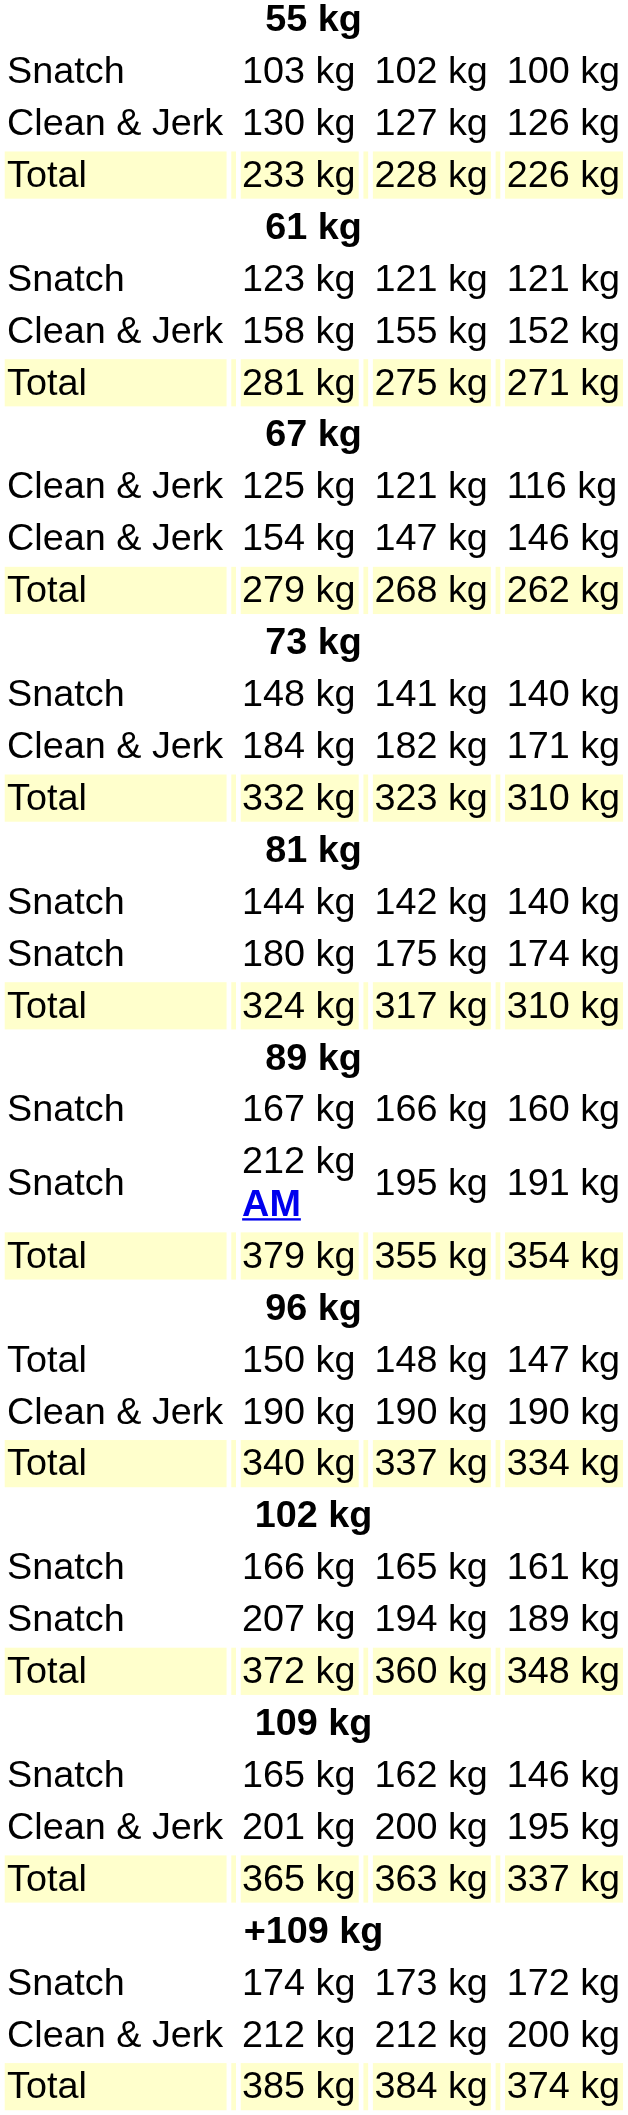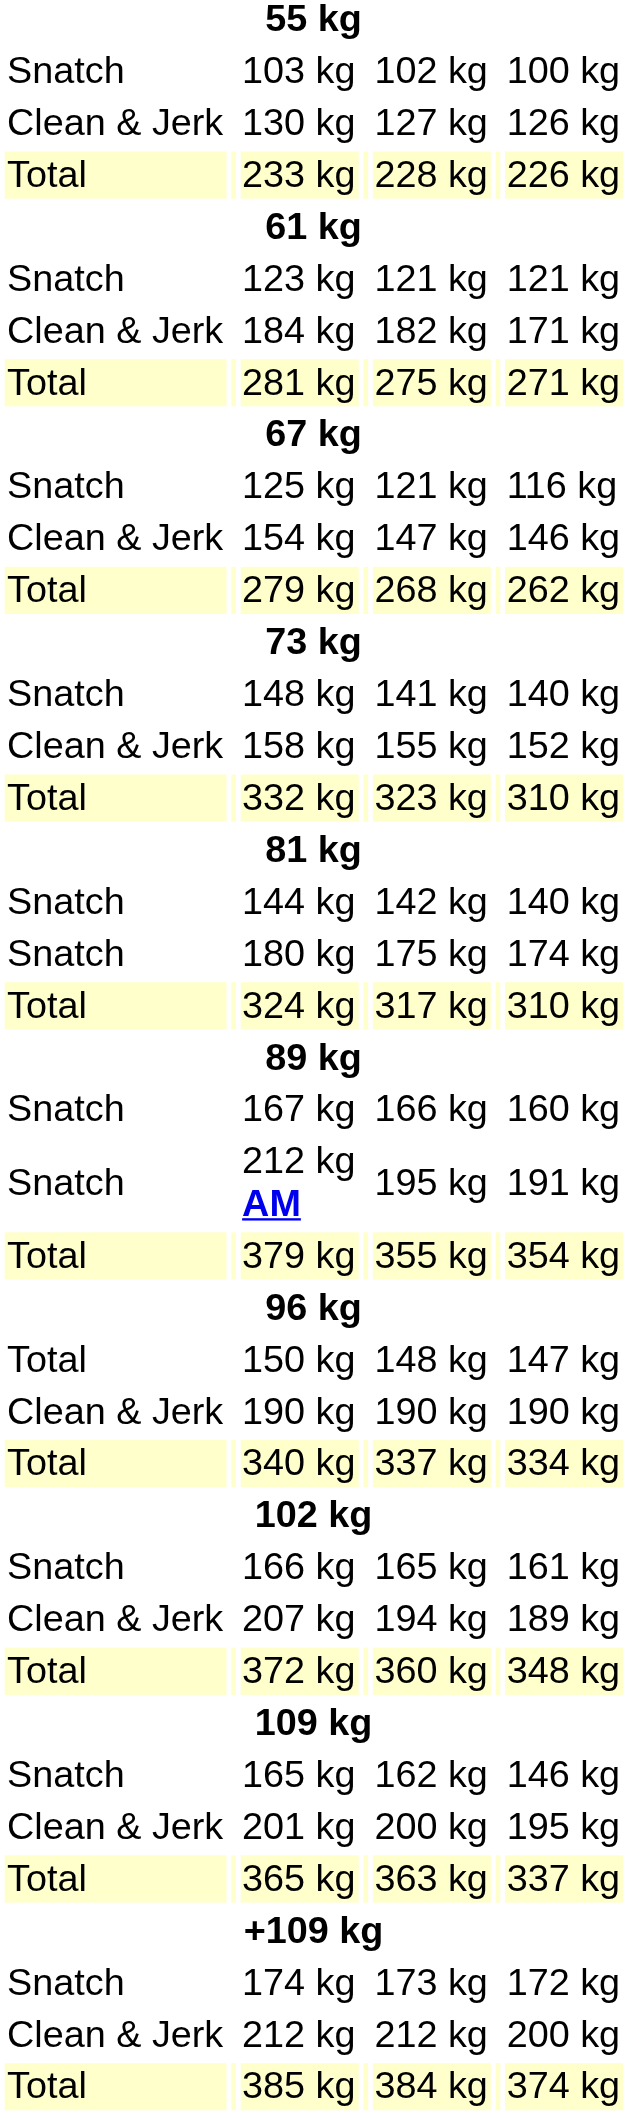 <table>
 <tr>
 <th colspan=7>55 kg</th>
 </tr>
 <tr>
 <td>Snatch</td>
 <td></td>
 <td>103 kg</td>
 <td></td>
 <td>102 kg</td>
 <td></td>
 <td>100 kg</td>
 </tr>
 <tr>
 <td>Clean & Jerk</td>
 <td></td>
 <td>130 kg</td>
 <td></td>
 <td>127 kg</td>
 <td></td>
 <td>126 kg</td>
 </tr>
 <tr bgcolor=ffffcc>
 <td>Total</td>
 <td></td>
 <td>233 kg</td>
 <td></td>
 <td>228 kg</td>
 <td></td>
 <td>226 kg</td>
 </tr>
 <tr>
 <th colspan=7>61 kg</th>
 </tr>
 <tr>
 <td>Snatch</td>
 <td></td>
 <td>123 kg</td>
 <td></td>
 <td>121 kg</td>
 <td></td>
 <td>121 kg</td>
 </tr>
 <tr>
 <td>Clean & Jerk</td>
 <td></td>
-<td>158 kg</td>
+<td>184 kg</td>
 <td></td>
-<td>155 kg</td>
+<td>182 kg</td>
 <td></td>
-<td>152 kg</td>
+<td>171 kg</td>
 </tr>
 <tr bgcolor=ffffcc>
 <td>Total</td>
 <td></td>
 <td>281 kg</td>
 <td></td>
 <td>275 kg</td>
 <td></td>
 <td>271 kg</td>
 </tr>
 <tr>
 <th colspan=7>67 kg</th>
 </tr>
 <tr>
-<td>Clean & Jerk</td>
+<td>Snatch</td>
 <td></td>
 <td>125 kg</td>
 <td></td>
 <td>121 kg</td>
 <td></td>
 <td>116 kg</td>
 </tr>
 <tr>
 <td>Clean & Jerk</td>
 <td></td>
 <td>154 kg</td>
 <td></td>
 <td>147 kg</td>
 <td></td>
 <td>146 kg</td>
 </tr>
 <tr bgcolor=ffffcc>
 <td>Total</td>
 <td></td>
 <td>279 kg</td>
 <td></td>
 <td>268 kg</td>
 <td></td>
 <td>262 kg</td>
 </tr>
 <tr>
 <th colspan=7>73 kg</th>
 </tr>
 <tr>
 <td>Snatch</td>
 <td></td>
 <td>148 kg</td>
 <td></td>
 <td>141 kg</td>
 <td></td>
 <td>140 kg</td>
 </tr>
 <tr>
 <td>Clean & Jerk</td>
 <td></td>
-<td>184 kg</td>
+<td>158 kg</td>
 <td></td>
-<td>182 kg</td>
+<td>155 kg</td>
 <td></td>
-<td>171 kg</td>
+<td>152 kg</td>
 </tr>
 <tr bgcolor=ffffcc>
 <td>Total</td>
 <td></td>
 <td>332 kg</td>
 <td></td>
 <td>323 kg</td>
 <td></td>
 <td>310 kg</td>
 </tr>
 <tr>
 <th colspan=7>81 kg</th>
 </tr>
 <tr>
 <td>Snatch</td>
 <td></td>
 <td>144 kg</td>
 <td></td>
 <td>142 kg</td>
 <td></td>
 <td>140 kg</td>
 </tr>
 <tr>
 <td>Snatch</td>
 <td></td>
 <td>180 kg</td>
 <td></td>
 <td>175 kg</td>
 <td></td>
 <td>174 kg</td>
 </tr>
 <tr bgcolor=ffffcc>
 <td>Total</td>
 <td></td>
 <td>324 kg</td>
 <td></td>
 <td>317 kg</td>
 <td></td>
 <td>310 kg</td>
 </tr>
 <tr>
 <th colspan=7>89 kg</th>
 </tr>
 <tr>
 <td>Snatch</td>
 <td></td>
 <td>167 kg</td>
 <td></td>
 <td>166 kg</td>
 <td></td>
 <td>160 kg</td>
 </tr>
 <tr>
 <td>Snatch</td>
 <td></td>
 <td>212 kg<br><strong><a href='#'>AM</a></strong></td>
 <td></td>
 <td>195 kg</td>
 <td></td>
 <td>191 kg</td>
 </tr>
 <tr bgcolor=ffffcc>
 <td>Total</td>
 <td></td>
 <td>379 kg</td>
 <td></td>
 <td>355 kg</td>
 <td></td>
 <td>354 kg</td>
 </tr>
 <tr>
 <th colspan=7>96 kg</th>
 </tr>
 <tr>
 <td>Total</td>
 <td></td>
 <td>150 kg</td>
 <td></td>
 <td>148 kg</td>
 <td></td>
 <td>147 kg</td>
 </tr>
 <tr>
 <td>Clean & Jerk</td>
 <td></td>
 <td>190 kg</td>
 <td></td>
 <td>190 kg</td>
 <td></td>
 <td>190 kg</td>
 </tr>
 <tr bgcolor=ffffcc>
 <td>Total</td>
 <td></td>
 <td>340 kg</td>
 <td></td>
 <td>337 kg</td>
 <td></td>
 <td>334 kg</td>
 </tr>
 <tr>
 <th colspan=7>102 kg</th>
 </tr>
 <tr>
 <td>Snatch</td>
 <td></td>
 <td>166 kg</td>
 <td></td>
 <td>165 kg</td>
 <td></td>
 <td>161 kg</td>
 </tr>
 <tr>
-<td>Snatch</td>
+<td>Clean & Jerk</td>
 <td></td>
 <td>207 kg</td>
 <td></td>
 <td>194 kg</td>
 <td></td>
 <td>189 kg</td>
 </tr>
 <tr bgcolor=ffffcc>
 <td>Total</td>
 <td></td>
 <td>372 kg</td>
 <td></td>
 <td>360 kg</td>
 <td></td>
 <td>348 kg</td>
 </tr>
 <tr>
 <th colspan=7>109 kg</th>
 </tr>
 <tr>
 <td>Snatch</td>
 <td></td>
 <td>165 kg</td>
 <td></td>
 <td>162 kg</td>
 <td></td>
 <td>146 kg</td>
 </tr>
 <tr>
 <td>Clean & Jerk</td>
 <td></td>
 <td>201 kg</td>
 <td></td>
 <td>200 kg</td>
 <td></td>
 <td>195 kg</td>
 </tr>
 <tr bgcolor=ffffcc>
 <td>Total</td>
 <td></td>
 <td>365 kg</td>
 <td></td>
 <td>363 kg</td>
 <td></td>
 <td>337 kg</td>
 </tr>
 <tr>
 <th colspan=7>+109 kg</th>
 </tr>
 <tr>
 <td>Snatch</td>
 <td></td>
 <td>174 kg</td>
 <td></td>
 <td>173 kg</td>
 <td></td>
 <td>172 kg</td>
 </tr>
 <tr>
 <td>Clean & Jerk</td>
 <td></td>
 <td>212 kg</td>
 <td></td>
 <td>212 kg</td>
 <td></td>
 <td>200 kg</td>
 </tr>
 <tr bgcolor=ffffcc>
 <td>Total</td>
 <td></td>
 <td>385 kg</td>
 <td></td>
 <td>384 kg</td>
 <td></td>
 <td>374 kg</td>
 </tr>
 </table>
